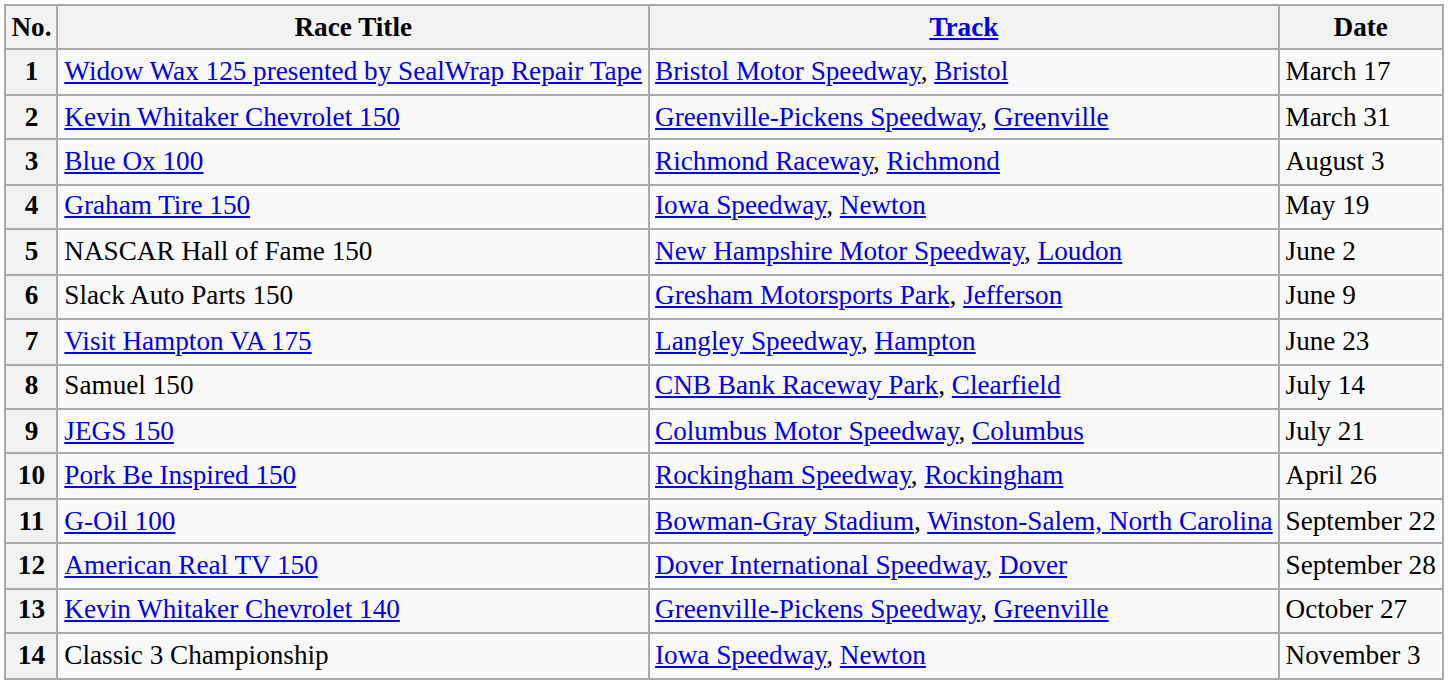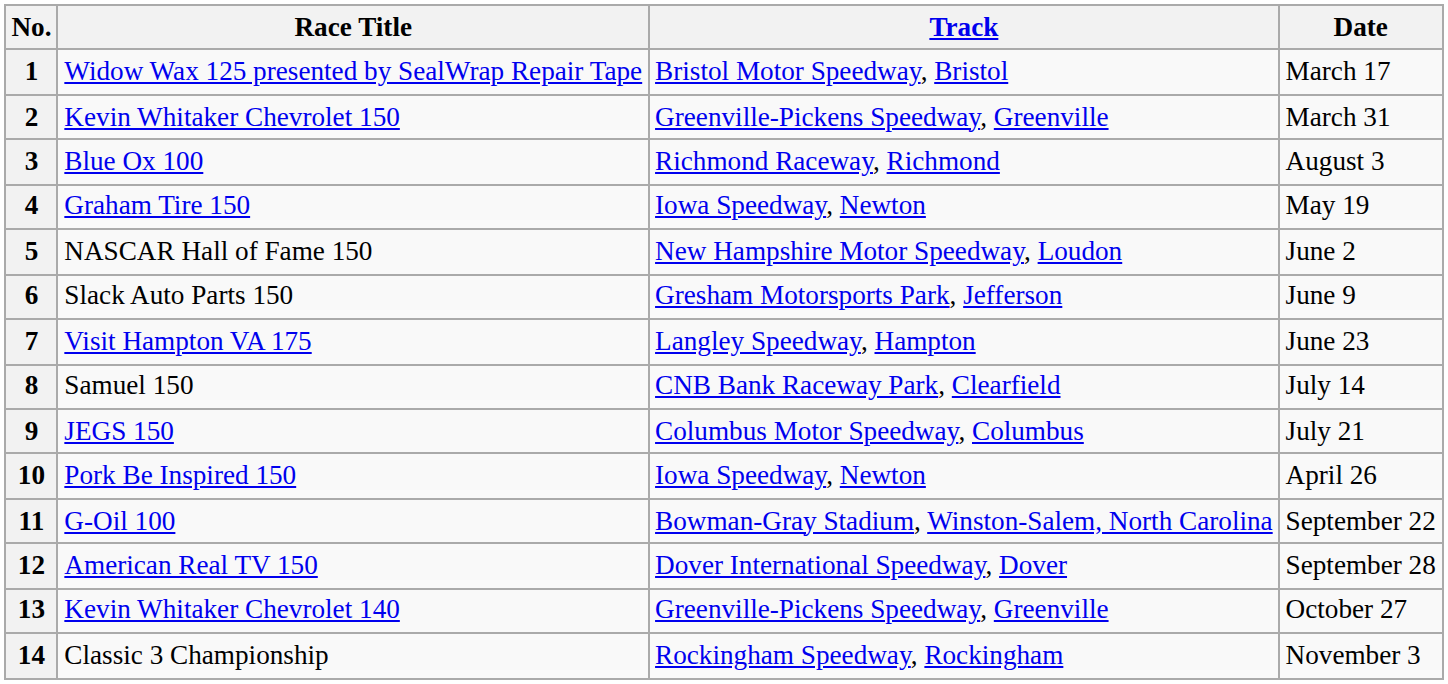 <table class="wikitable" style="font-size:85%;">
 <tr>
 <th>No.</th>
 <th>Race Title</th>
 <th><a href='#'>Track</a></th>
 <th>Date</th>
 </tr>
 <tr>
 <th>1</th>
 <td><a href='#'>Widow Wax 125 presented by SealWrap Repair Tape</a></td>
 <td><a href='#'>Bristol Motor Speedway</a>, <a href='#'>Bristol</a></td>
 <td>March 17</td>
 </tr>
 <tr>
 <th>2</th>
 <td><a href='#'>Kevin Whitaker Chevrolet 150</a></td>
 <td><a href='#'>Greenville-Pickens Speedway</a>, <a href='#'>Greenville</a></td>
 <td>March 31</td>
 </tr>
 <tr>
 <th>3</th>
 <td><a href='#'>Blue Ox 100</a></td>
 <td><a href='#'>Richmond Raceway</a>, <a href='#'>Richmond</a></td>
 <td>August 3</td>
 </tr>
 <tr>
 <th>4</th>
 <td><a href='#'>Graham Tire 150</a></td>
 <td><a href='#'>Iowa Speedway</a>, <a href='#'>Newton</a></td>
 <td>May 19</td>
 </tr>
 <tr>
 <th>5</th>
 <td>NASCAR Hall of Fame 150</td>
 <td><a href='#'>New Hampshire Motor Speedway</a>, <a href='#'>Loudon</a></td>
 <td>June 2</td>
 </tr>
 <tr>
 <th>6</th>
 <td>Slack Auto Parts 150</td>
 <td><a href='#'>Gresham Motorsports Park</a>, <a href='#'>Jefferson</a></td>
 <td>June 9</td>
 </tr>
 <tr>
 <th>7</th>
 <td><a href='#'>Visit Hampton VA 175</a></td>
 <td><a href='#'>Langley Speedway</a>, <a href='#'>Hampton</a></td>
 <td>June 23</td>
 </tr>
 <tr>
 <th>8</th>
 <td>Samuel 150</td>
 <td><a href='#'>CNB Bank Raceway Park</a>, <a href='#'>Clearfield</a></td>
 <td>July 14</td>
 </tr>
 <tr>
 <th>9</th>
 <td><a href='#'>JEGS 150</a></td>
 <td><a href='#'>Columbus Motor Speedway</a>, <a href='#'>Columbus</a></td>
 <td>July 21</td>
 </tr>
 <tr>
 <th>10</th>
 <td><a href='#'>Pork Be Inspired 150</a></td>
-<td><a href='#'>Rockingham Speedway</a>, <a href='#'>Rockingham</a></td>
+<td><a href='#'>Iowa Speedway</a>, <a href='#'>Newton</a></td>
 <td>April 26</td>
 </tr>
 <tr>
 <th>11</th>
 <td><a href='#'>G-Oil 100</a></td>
 <td><a href='#'>Bowman-Gray Stadium</a>, <a href='#'>Winston-Salem, North Carolina</a></td>
 <td>September 22</td>
 </tr>
 <tr>
 <th>12</th>
 <td><a href='#'>American Real TV 150</a></td>
 <td><a href='#'>Dover International Speedway</a>, <a href='#'>Dover</a></td>
 <td>September 28</td>
 </tr>
 <tr>
 <th>13</th>
 <td><a href='#'>Kevin Whitaker Chevrolet 140</a></td>
 <td><a href='#'>Greenville-Pickens Speedway</a>, <a href='#'>Greenville</a></td>
 <td>October 27</td>
 </tr>
 <tr>
 <th>14</th>
 <td>Classic 3 Championship</td>
-<td><a href='#'>Iowa Speedway</a>, <a href='#'>Newton</a></td>
+<td><a href='#'>Rockingham Speedway</a>, <a href='#'>Rockingham</a></td>
 <td>November 3</td>
 </tr>
 <tr>
 </tr>
 </table>
